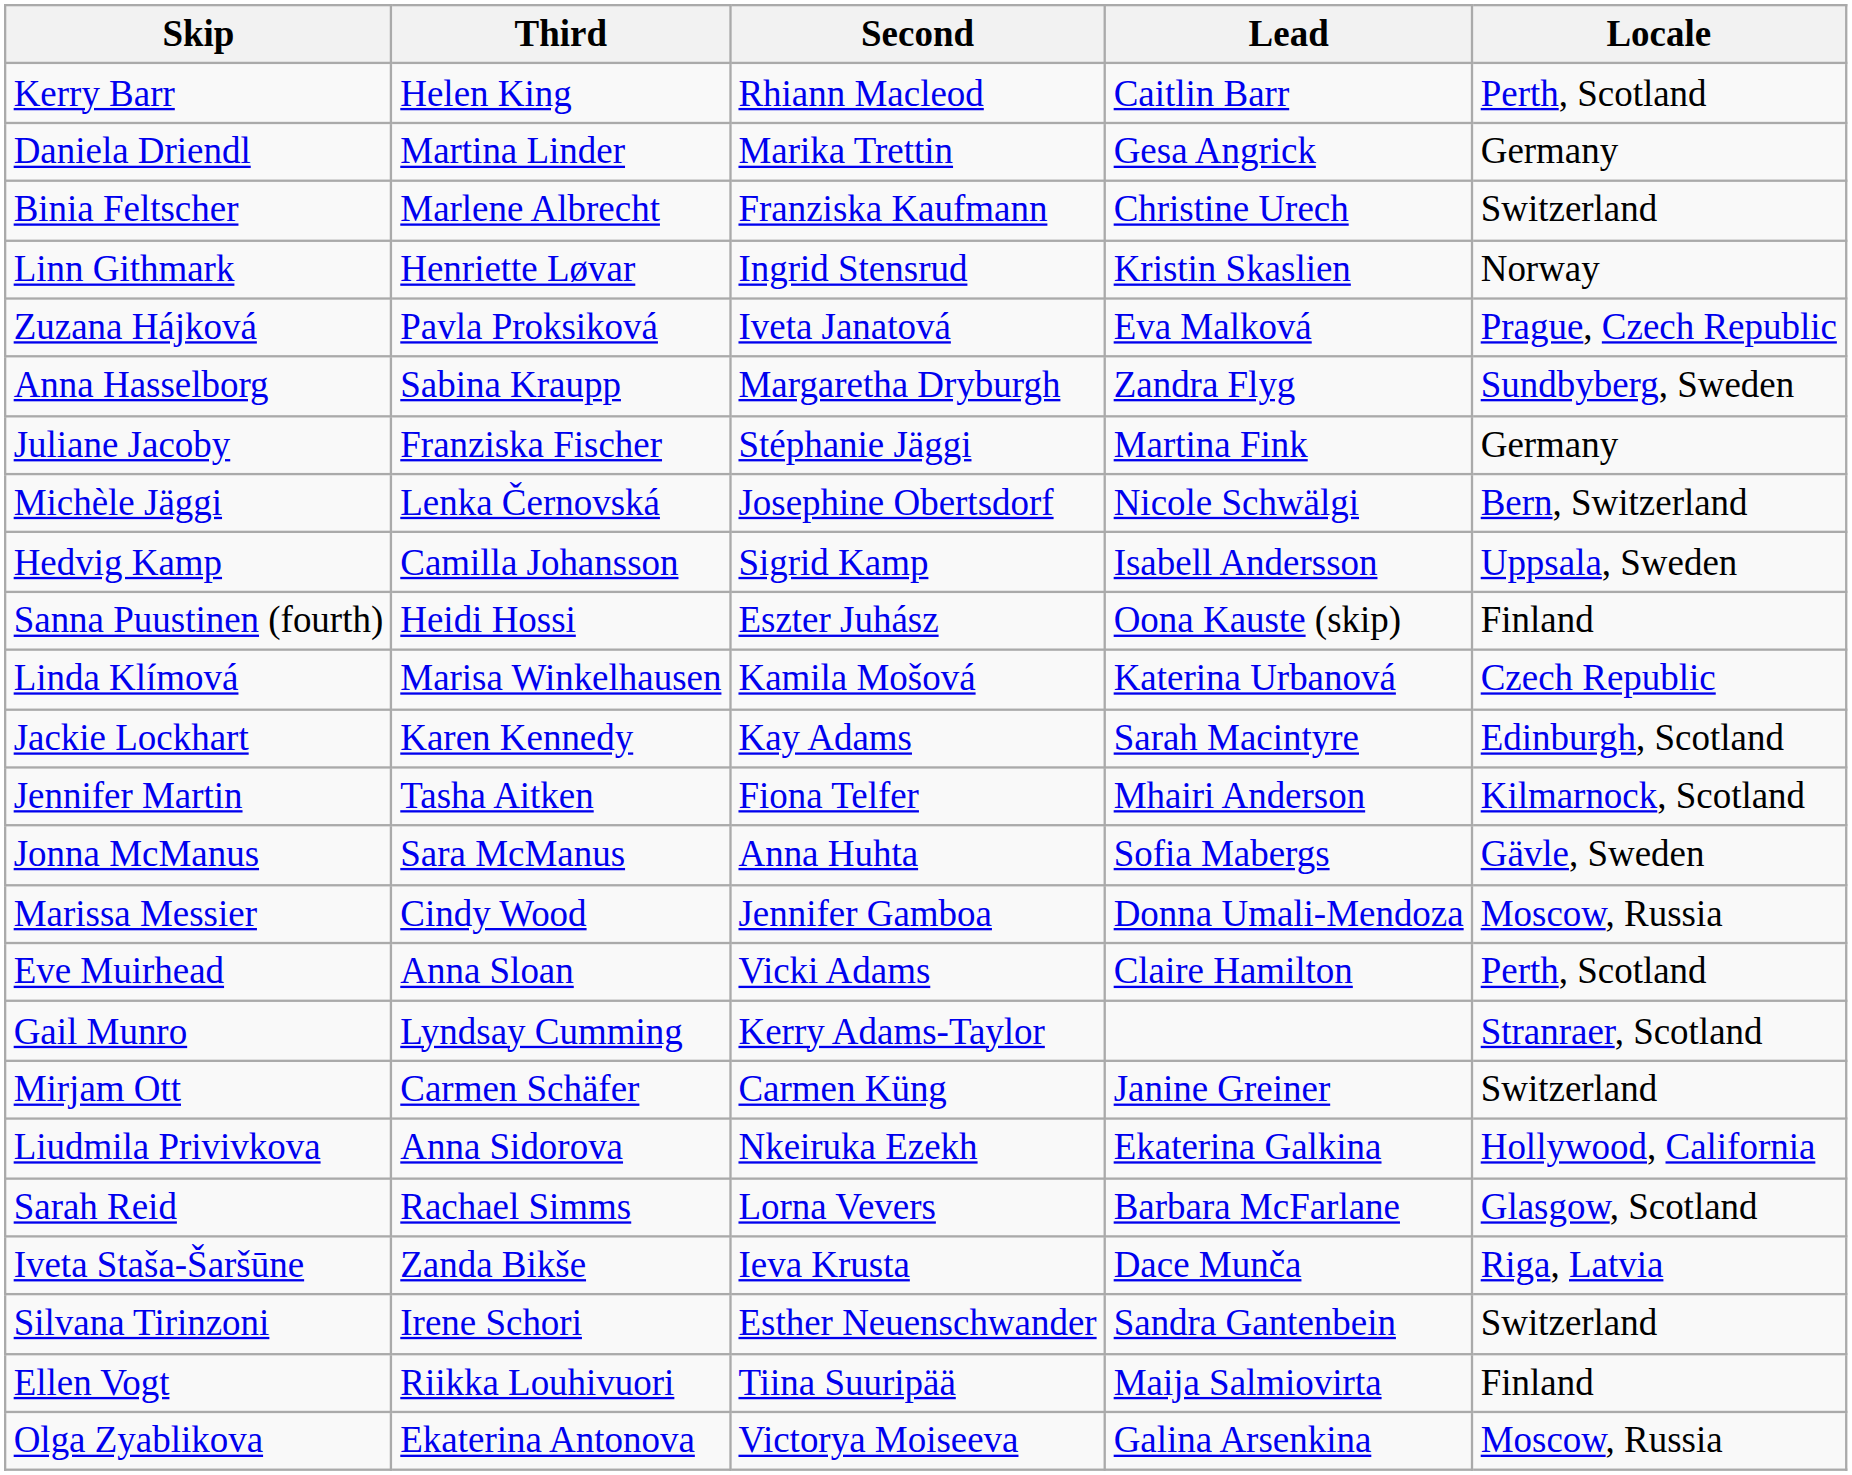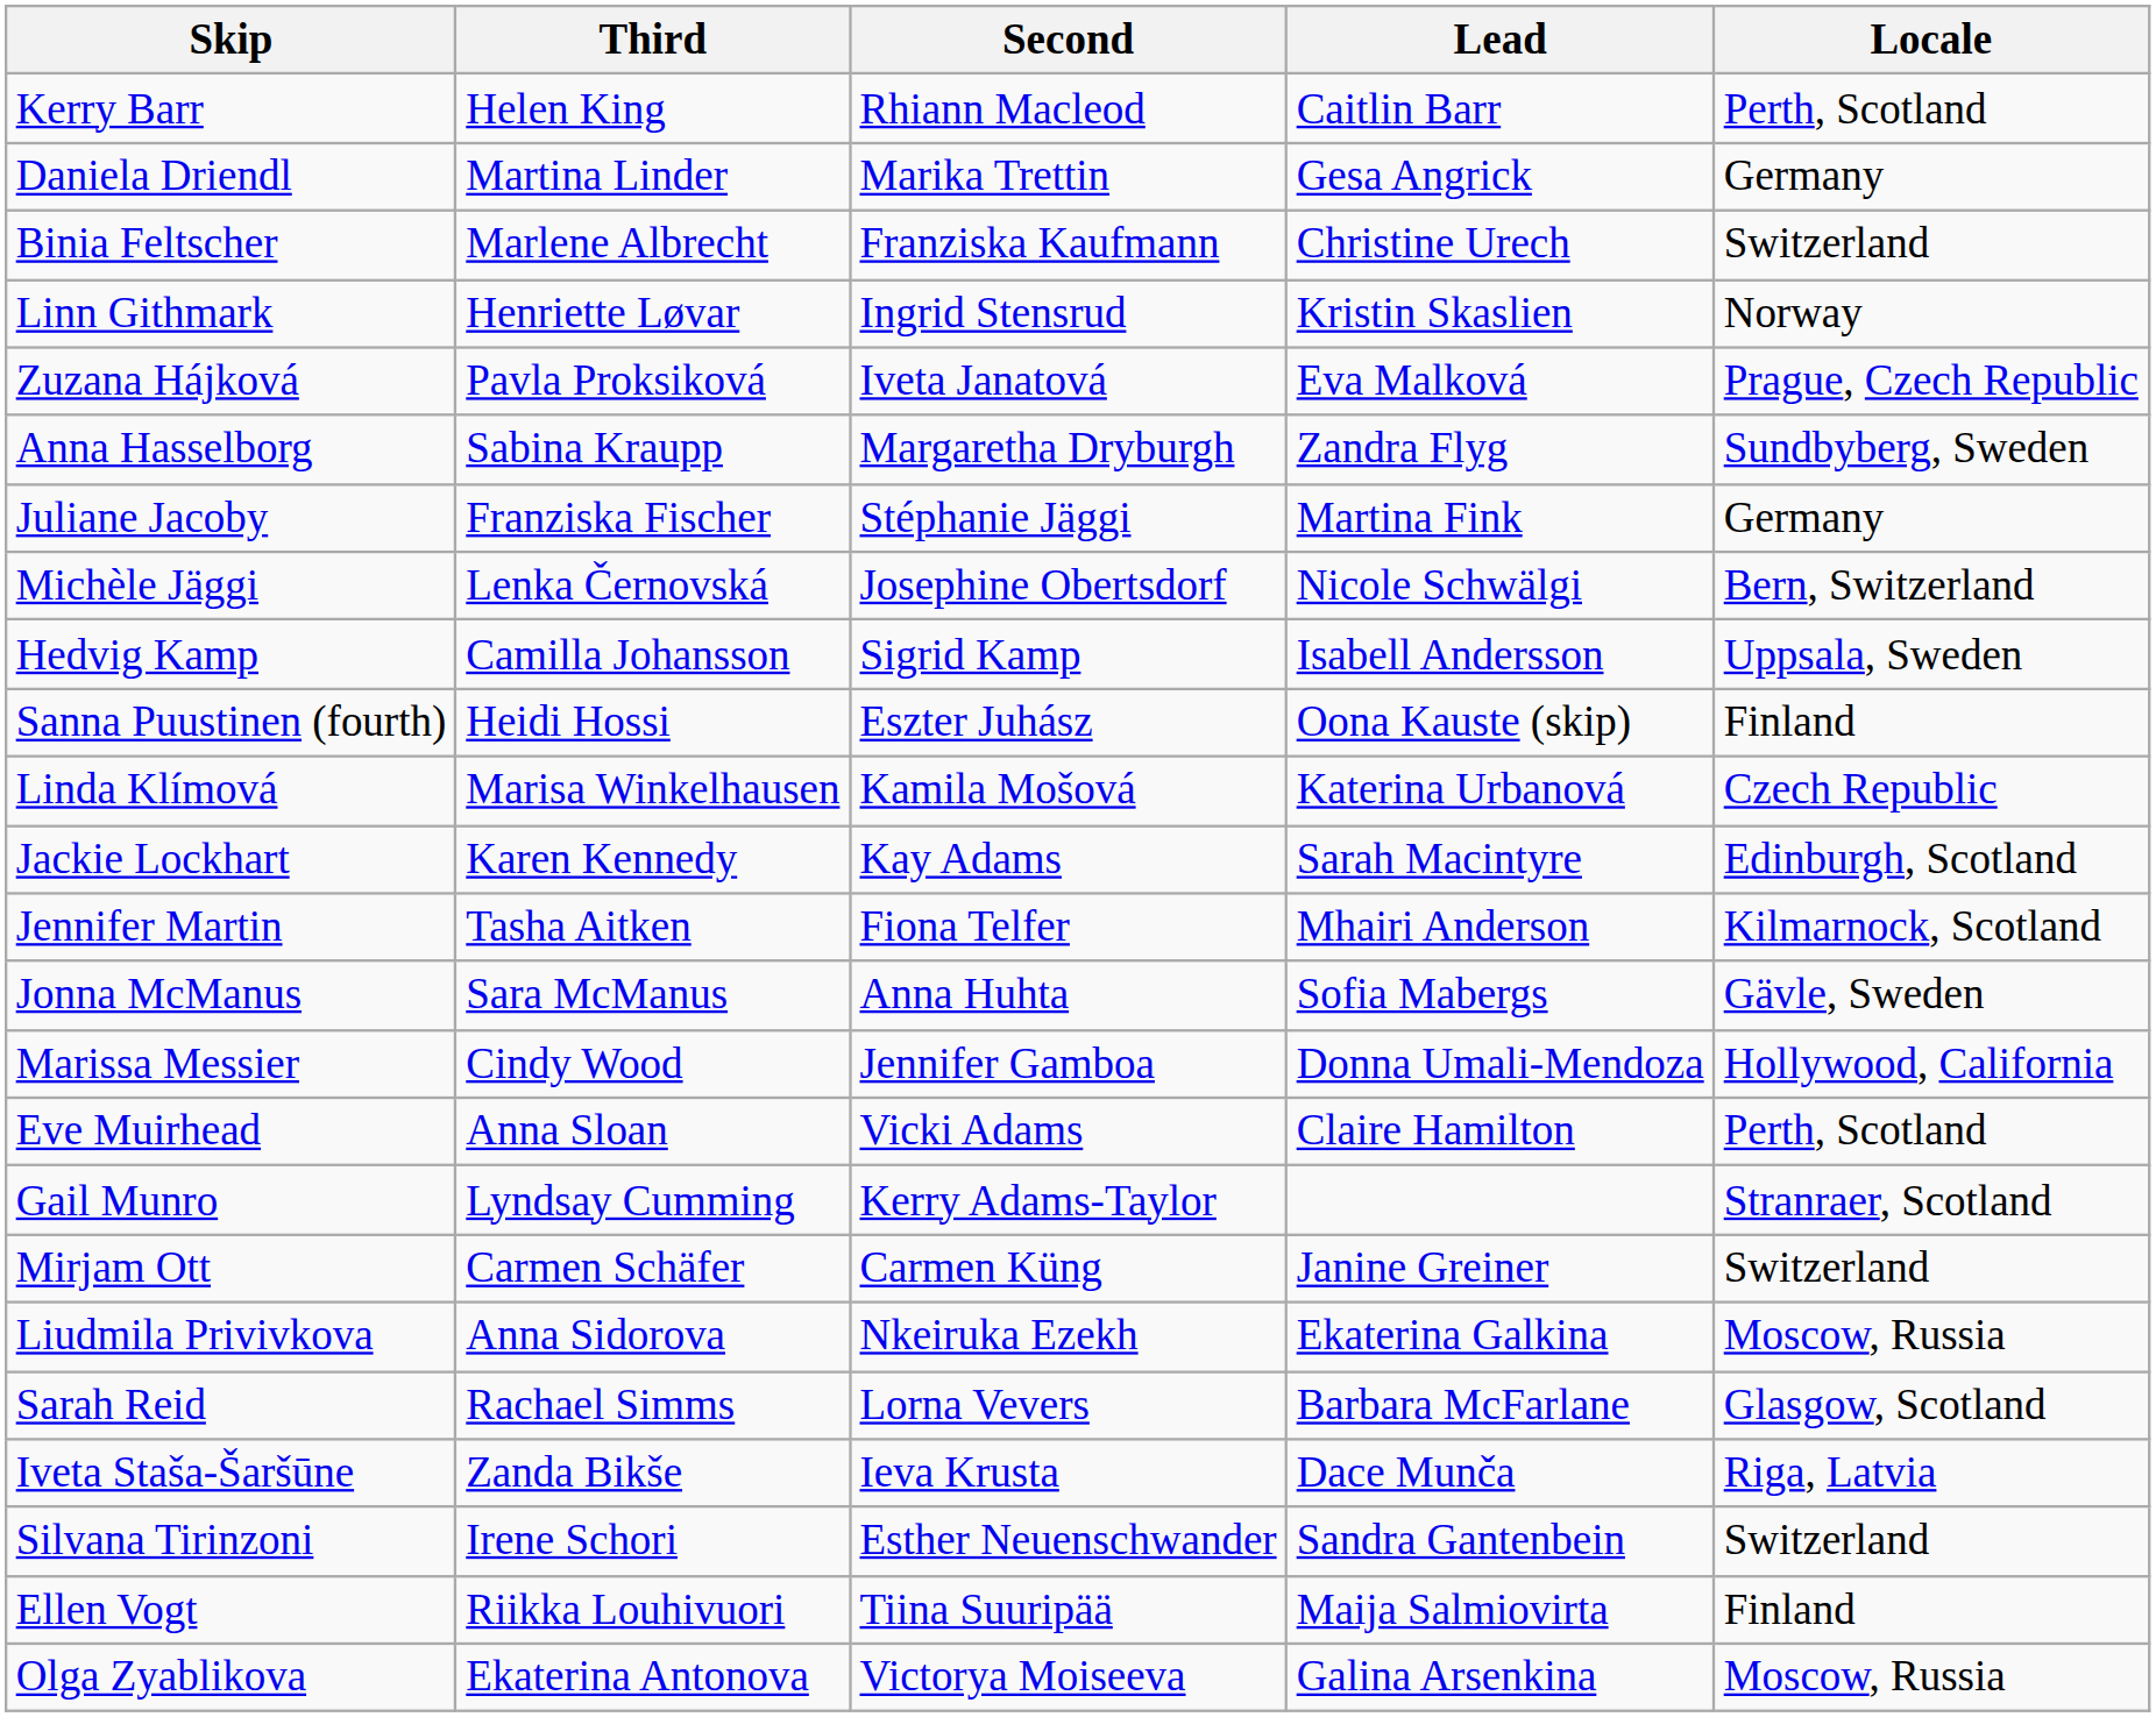 <table class=wikitable>
 <tr>
 <th>Skip</th>
 <th>Third</th>
 <th>Second</th>
 <th>Lead</th>
 <th>Locale</th>
 </tr>
 <tr>
 <td><a href='#'>Kerry Barr</a></td>
 <td><a href='#'>Helen King</a></td>
 <td><a href='#'>Rhiann Macleod</a></td>
 <td><a href='#'>Caitlin Barr</a></td>
 <td> <a href='#'>Perth</a>, Scotland</td>
 </tr>
 <tr>
 <td><a href='#'>Daniela Driendl</a></td>
 <td><a href='#'>Martina Linder</a></td>
 <td><a href='#'>Marika Trettin</a></td>
 <td><a href='#'>Gesa Angrick</a></td>
 <td> Germany</td>
 </tr>
 <tr>
 <td><a href='#'>Binia Feltscher</a></td>
 <td><a href='#'>Marlene Albrecht</a></td>
 <td><a href='#'>Franziska Kaufmann</a></td>
 <td><a href='#'>Christine Urech</a></td>
 <td> Switzerland</td>
 </tr>
 <tr>
 <td><a href='#'>Linn Githmark</a></td>
 <td><a href='#'>Henriette Løvar</a></td>
 <td><a href='#'>Ingrid Stensrud</a></td>
 <td><a href='#'>Kristin Skaslien</a></td>
 <td> Norway</td>
 </tr>
 <tr>
 <td><a href='#'>Zuzana Hájková</a></td>
 <td><a href='#'>Pavla Proksiková</a></td>
 <td><a href='#'>Iveta Janatová</a></td>
 <td><a href='#'>Eva Malková</a></td>
 <td> <a href='#'>Prague</a>, <a href='#'>Czech Republic</a></td>
 </tr>
 <tr>
 <td><a href='#'>Anna Hasselborg</a></td>
 <td><a href='#'>Sabina Kraupp</a></td>
 <td><a href='#'>Margaretha Dryburgh</a></td>
 <td><a href='#'>Zandra Flyg</a></td>
 <td> <a href='#'>Sundbyberg</a>, Sweden</td>
 </tr>
 <tr>
 <td><a href='#'>Juliane Jacoby</a></td>
 <td><a href='#'>Franziska Fischer</a></td>
 <td><a href='#'>Stéphanie Jäggi</a></td>
 <td><a href='#'>Martina Fink</a></td>
 <td> Germany</td>
 </tr>
 <tr>
 <td><a href='#'>Michèle Jäggi</a></td>
 <td><a href='#'>Lenka Černovská</a></td>
 <td><a href='#'>Josephine Obertsdorf</a></td>
 <td><a href='#'>Nicole Schwälgi</a></td>
 <td> <a href='#'>Bern</a>, Switzerland</td>
 </tr>
 <tr>
 <td><a href='#'>Hedvig Kamp</a></td>
 <td><a href='#'>Camilla Johansson</a></td>
 <td><a href='#'>Sigrid Kamp</a></td>
 <td><a href='#'>Isabell Andersson</a></td>
 <td> <a href='#'>Uppsala</a>, Sweden</td>
 </tr>
 <tr>
 <td><a href='#'>Sanna Puustinen</a> (fourth)</td>
 <td><a href='#'>Heidi Hossi</a></td>
 <td><a href='#'>Eszter Juhász</a></td>
 <td><a href='#'>Oona Kauste</a> (skip)</td>
 <td> Finland</td>
 </tr>
 <tr>
 <td><a href='#'>Linda Klímová</a></td>
 <td><a href='#'>Marisa Winkelhausen</a></td>
 <td><a href='#'>Kamila Mošová</a></td>
 <td><a href='#'>Katerina Urbanová</a></td>
 <td> <a href='#'>Czech Republic</a></td>
 </tr>
 <tr>
 <td><a href='#'>Jackie Lockhart</a></td>
 <td><a href='#'>Karen Kennedy</a></td>
 <td><a href='#'>Kay Adams</a></td>
 <td><a href='#'>Sarah Macintyre</a></td>
 <td> <a href='#'>Edinburgh</a>, Scotland</td>
 </tr>
 <tr>
 <td><a href='#'>Jennifer Martin</a></td>
 <td><a href='#'>Tasha Aitken</a></td>
 <td><a href='#'>Fiona Telfer</a></td>
 <td><a href='#'>Mhairi Anderson</a></td>
 <td> <a href='#'>Kilmarnock</a>, Scotland</td>
 </tr>
 <tr>
 <td><a href='#'>Jonna McManus</a></td>
 <td><a href='#'>Sara McManus</a></td>
 <td><a href='#'>Anna Huhta</a></td>
 <td><a href='#'>Sofia Mabergs</a></td>
 <td> <a href='#'>Gävle</a>, Sweden</td>
 </tr>
 <tr>
 <td><a href='#'>Marissa Messier</a></td>
 <td><a href='#'>Cindy Wood</a></td>
 <td><a href='#'>Jennifer Gamboa</a></td>
 <td><a href='#'>Donna Umali-Mendoza</a></td>
-<td> <a href='#'>Moscow</a>, Russia</td>
+<td> <a href='#'>Hollywood</a>, <a href='#'>California</a></td>
 </tr>
 <tr>
 <td><a href='#'>Eve Muirhead</a></td>
 <td><a href='#'>Anna Sloan</a></td>
 <td><a href='#'>Vicki Adams</a></td>
 <td><a href='#'>Claire Hamilton</a></td>
 <td> <a href='#'>Perth</a>, Scotland</td>
 </tr>
 <tr>
 <td><a href='#'>Gail Munro</a></td>
 <td><a href='#'>Lyndsay Cumming</a></td>
 <td><a href='#'>Kerry Adams-Taylor</a></td>
 <td></td>
 <td> <a href='#'>Stranraer</a>, Scotland</td>
 </tr>
 <tr>
 <td><a href='#'>Mirjam Ott</a></td>
 <td><a href='#'>Carmen Schäfer</a></td>
 <td><a href='#'>Carmen Küng</a></td>
 <td><a href='#'>Janine Greiner</a></td>
 <td> Switzerland</td>
 </tr>
 <tr>
 <td><a href='#'>Liudmila Privivkova</a></td>
 <td><a href='#'>Anna Sidorova</a></td>
 <td><a href='#'>Nkeiruka Ezekh</a></td>
 <td><a href='#'>Ekaterina Galkina</a></td>
-<td> <a href='#'>Hollywood</a>, <a href='#'>California</a></td>
+<td> <a href='#'>Moscow</a>, Russia</td>
 </tr>
 <tr>
 <td><a href='#'>Sarah Reid</a></td>
 <td><a href='#'>Rachael Simms</a></td>
 <td><a href='#'>Lorna Vevers</a></td>
 <td><a href='#'>Barbara McFarlane</a></td>
 <td> <a href='#'>Glasgow</a>, Scotland</td>
 </tr>
 <tr>
 <td><a href='#'>Iveta Staša-Šaršūne</a></td>
 <td><a href='#'>Zanda Bikše</a></td>
 <td><a href='#'>Ieva Krusta</a></td>
 <td><a href='#'>Dace Munča</a></td>
 <td> <a href='#'>Riga</a>, <a href='#'>Latvia</a></td>
 </tr>
 <tr>
 <td><a href='#'>Silvana Tirinzoni</a></td>
 <td><a href='#'>Irene Schori</a></td>
 <td><a href='#'>Esther Neuenschwander</a></td>
 <td><a href='#'>Sandra Gantenbein</a></td>
 <td> Switzerland</td>
 </tr>
 <tr>
 <td><a href='#'>Ellen Vogt</a></td>
 <td><a href='#'>Riikka Louhivuori</a></td>
 <td><a href='#'>Tiina Suuripää</a></td>
 <td><a href='#'>Maija Salmiovirta</a></td>
 <td> Finland</td>
 </tr>
 <tr>
 <td><a href='#'>Olga Zyablikova</a></td>
 <td><a href='#'>Ekaterina Antonova</a></td>
 <td><a href='#'>Victorya Moiseeva</a></td>
 <td><a href='#'>Galina Arsenkina</a></td>
 <td> <a href='#'>Moscow</a>, Russia</td>
 </tr>
 </table>
